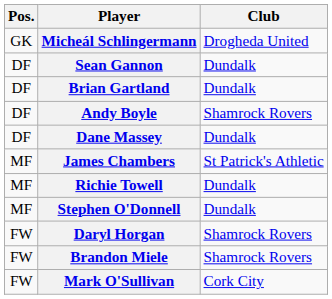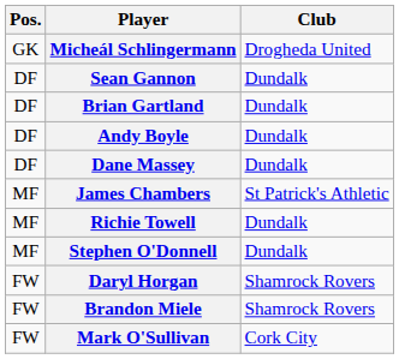 <table class="wikitable plainrowheaders" style="text-align: left">
 <tr>
 <th scope=col>Pos.</th>
 <th scope=col>Player</th>
 <th scope=col>Club</th>
 </tr>
 <tr>
 <td style=text-align:center>GK</td>
 <th scope=row><a href='#'>Micheál Schlingermann</a> </th>
 <td><a href='#'>Drogheda United</a></td>
 </tr>
 <tr>
 <td style=text-align:center>DF</td>
 <th scope=row><a href='#'>Sean Gannon</a> </th>
 <td><a href='#'>Dundalk</a></td>
 </tr>
 <tr>
 <td style=text-align:center>DF</td>
 <th scope=row><a href='#'>Brian Gartland</a> </th>
 <td><a href='#'>Dundalk</a></td>
 </tr>
 <tr>
 <td style=text-align:center>DF</td>
 <th scope=row><a href='#'>Andy Boyle</a> </th>
-<td><a href='#'>Shamrock Rovers</a></td>
+<td><a href='#'>Dundalk</a></td>
 </tr>
 <tr>
 <td style=text-align:center>DF</td>
 <th scope=row><a href='#'>Dane Massey</a> </th>
 <td><a href='#'>Dundalk</a></td>
 </tr>
 <tr>
 <td style=text-align:center>MF</td>
 <th scope=row><a href='#'>James Chambers</a> </th>
 <td><a href='#'>St Patrick's Athletic</a></td>
 </tr>
 <tr>
 <td style=text-align:center>MF</td>
 <th scope=row><a href='#'>Richie Towell</a> </th>
 <td><a href='#'>Dundalk</a></td>
 </tr>
 <tr>
 <td style=text-align:center>MF</td>
 <th scope=row><a href='#'>Stephen O'Donnell</a> </th>
 <td><a href='#'>Dundalk</a></td>
 </tr>
 <tr>
 <td style=text-align:center>FW</td>
 <th scope=row><a href='#'>Daryl Horgan</a> </th>
 <td><a href='#'>Shamrock Rovers</a></td>
 </tr>
 <tr>
 <td style=text-align:center>FW</td>
 <th scope=row><a href='#'>Brandon Miele</a> </th>
 <td><a href='#'>Shamrock Rovers</a></td>
 </tr>
 <tr>
 <td style=text-align:center>FW</td>
 <th scope=row><a href='#'>Mark O'Sullivan</a> </th>
 <td><a href='#'>Cork City</a></td>
 </tr>
 </table>
